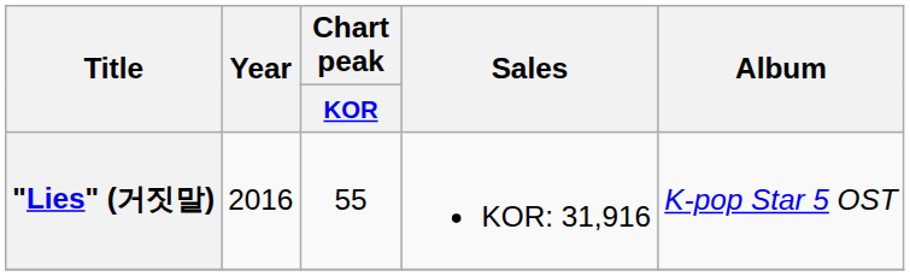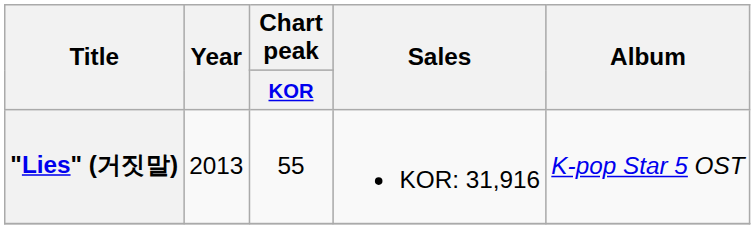 <table class="wikitable plainrowheaders" style="text-align:center">
 <tr>
 <th scope="col" rowspan="2">Title</th>
 <th scope="col" rowspan="2">Year</th>
 <th scope="col" rowspan="1" style="width:3em;">Chart peak</th>
 <th rowspan="2">Sales</th>
 <th scope="col" rowspan="2">Album</th>
 </tr>
 <tr>
 <th><small><a href='#'>KOR</a></small><br></th>
 </tr>
 <tr>
 <th scope="row">"<a href='#'>Lies</a>" (거짓말)</th>
-<td>2016</td>
+<td>2013</td>
 <td>55</td>
 <td><br><ul><li>KOR: 31,916</li></ul></td>
 <td><em><a href='#'>K-pop Star 5</a> OST</em></td>
 </tr>
 <tr>
 </tr>
 </table>
